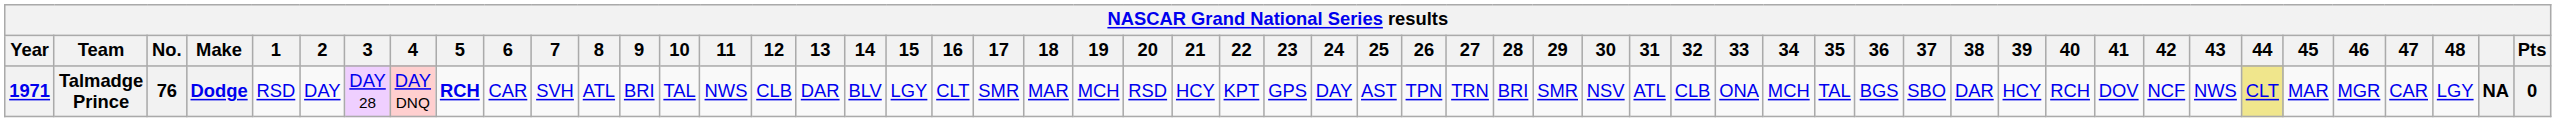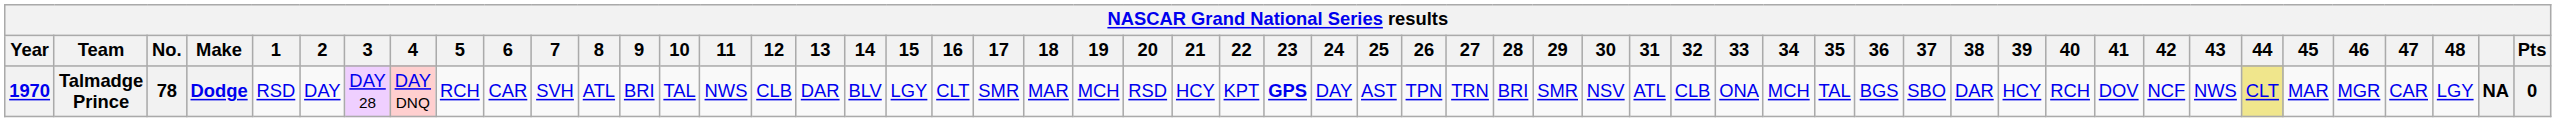 <table class="wikitable" style="text-align:center; font-size:75%">
 <tr>
 <th colspan="68"><a href='#'>NASCAR Grand National Series</a> results</th>
 </tr>
 <tr>
 <th>Year</th>
 <th>Team</th>
 <th>No.</th>
 <th>Make</th>
 <th>1</th>
 <th>2</th>
 <th>3</th>
 <th>4</th>
 <th>5</th>
 <th>6</th>
 <th>7</th>
 <th>8</th>
 <th>9</th>
 <th>10</th>
 <th>11</th>
 <th>12</th>
 <th>13</th>
 <th>14</th>
 <th>15</th>
 <th>16</th>
 <th>17</th>
 <th>18</th>
 <th>19</th>
 <th>20</th>
 <th>21</th>
 <th>22</th>
 <th>23</th>
 <th>24</th>
 <th>25</th>
 <th>26</th>
 <th>27</th>
 <th>28</th>
 <th>29</th>
 <th>30</th>
 <th>31</th>
 <th>32</th>
 <th>33</th>
 <th>34</th>
 <th>35</th>
 <th>36</th>
 <th>37</th>
 <th>38</th>
 <th>39</th>
 <th>40</th>
 <th>41</th>
 <th>42</th>
 <th>43</th>
 <th>44</th>
 <th>45</th>
 <th>46</th>
 <th>47</th>
 <th>48</th>
 <th></th>
 <th>Pts</th>
 </tr>
 <tr>
-<th><a href='#'>1971</a></th>
+<th><a href='#'>1970</a></th>
 <th>Talmadge Prince</th>
-<th>76</th>
+<th>78</th>
 <th><a href='#'>Dodge</a></th>
 <td><a href='#'>RSD</a></td>
 <td><a href='#'>DAY</a></td>
 <td style="background:#EFCFFF;"><a href='#'>DAY</a><br><small>28</small></td>
 <td style="background:#FFCFCF;"><a href='#'>DAY</a><br><small>DNQ</small></td>
-<td><strong><a href='#'>RCH</a></strong></td>
+<td><a href='#'>RCH</a></td>
 <td><a href='#'>CAR</a></td>
 <td><a href='#'>SVH</a></td>
 <td><a href='#'>ATL</a></td>
 <td><a href='#'>BRI</a></td>
 <td><a href='#'>TAL</a></td>
 <td><a href='#'>NWS</a></td>
 <td><a href='#'>CLB</a></td>
 <td><a href='#'>DAR</a></td>
 <td><a href='#'>BLV</a></td>
 <td><a href='#'>LGY</a></td>
 <td><a href='#'>CLT</a></td>
 <td><a href='#'>SMR</a></td>
 <td><a href='#'>MAR</a></td>
 <td><a href='#'>MCH</a></td>
 <td><a href='#'>RSD</a></td>
 <td><a href='#'>HCY</a></td>
 <td><a href='#'>KPT</a></td>
-<td><a href='#'>GPS</a></td>
+<td><strong><a href='#'>GPS</a></strong></td>
 <td><a href='#'>DAY</a></td>
 <td><a href='#'>AST</a></td>
 <td><a href='#'>TPN</a></td>
 <td><a href='#'>TRN</a></td>
 <td><a href='#'>BRI</a></td>
 <td><a href='#'>SMR</a></td>
 <td><a href='#'>NSV</a></td>
 <td><a href='#'>ATL</a></td>
 <td><a href='#'>CLB</a></td>
 <td><a href='#'>ONA</a></td>
 <td><a href='#'>MCH</a></td>
 <td><a href='#'>TAL</a></td>
 <td><a href='#'>BGS</a></td>
 <td><a href='#'>SBO</a></td>
 <td><a href='#'>DAR</a></td>
 <td><a href='#'>HCY</a></td>
 <td><a href='#'>RCH</a></td>
 <td><a href='#'>DOV</a></td>
 <td><a href='#'>NCF</a></td>
 <td><a href='#'>NWS</a></td>
 <td style="background: khaki;"><a href='#'>CLT</a></td>
 <td><a href='#'>MAR</a></td>
 <td><a href='#'>MGR</a></td>
 <td><a href='#'>CAR</a></td>
 <td><a href='#'>LGY</a></td>
 <th>NA</th>
 <th>0</th>
 </tr>
 </table>
